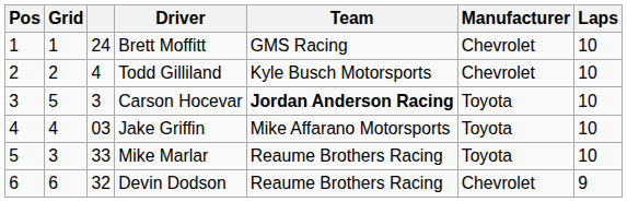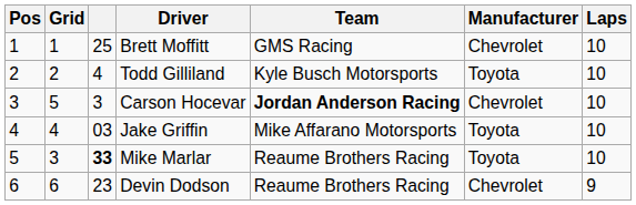 <table class="wikitable" style="font-size:98%">
 <tr>
 <th>Pos</th>
 <th>Grid</th>
 <th></th>
 <th>Driver</th>
 <th>Team</th>
 <th>Manufacturer</th>
 <th>Laps</th>
 </tr>
 <tr>
 <td>1</td>
 <td>1</td>
-<td>24</td>
+<td>25</td>
 <td>Brett Moffitt</td>
 <td>GMS Racing</td>
 <td>Chevrolet</td>
 <td>10</td>
 </tr>
 <tr>
 <td>2</td>
 <td>2</td>
 <td>4</td>
 <td>Todd Gilliland</td>
 <td>Kyle Busch Motorsports</td>
-<td>Chevrolet</td>
+<td>Toyota</td>
 <td>10</td>
 </tr>
 <tr>
 <td>3</td>
 <td>5</td>
 <td>3</td>
 <td>Carson Hocevar</td>
 <td><strong>Jordan Anderson Racing</strong></td>
-<td>Toyota</td>
+<td>Chevrolet</td>
 <td>10</td>
 </tr>
 <tr>
 <td>4</td>
 <td>4</td>
 <td>03</td>
 <td>Jake Griffin</td>
 <td>Mike Affarano Motorsports</td>
 <td>Toyota</td>
 <td>10</td>
 </tr>
 <tr>
 <td>5</td>
 <td>3</td>
-<td>33</td>
+<td><strong>33</strong></td>
 <td>Mike Marlar</td>
 <td>Reaume Brothers Racing</td>
 <td>Toyota</td>
 <td>10</td>
 </tr>
 <tr>
 <td>6</td>
 <td>6</td>
-<td>32</td>
+<td>23</td>
 <td>Devin Dodson</td>
 <td>Reaume Brothers Racing</td>
 <td>Chevrolet</td>
 <td>9</td>
 </tr>
 <tr>
 </tr>
 </table>
